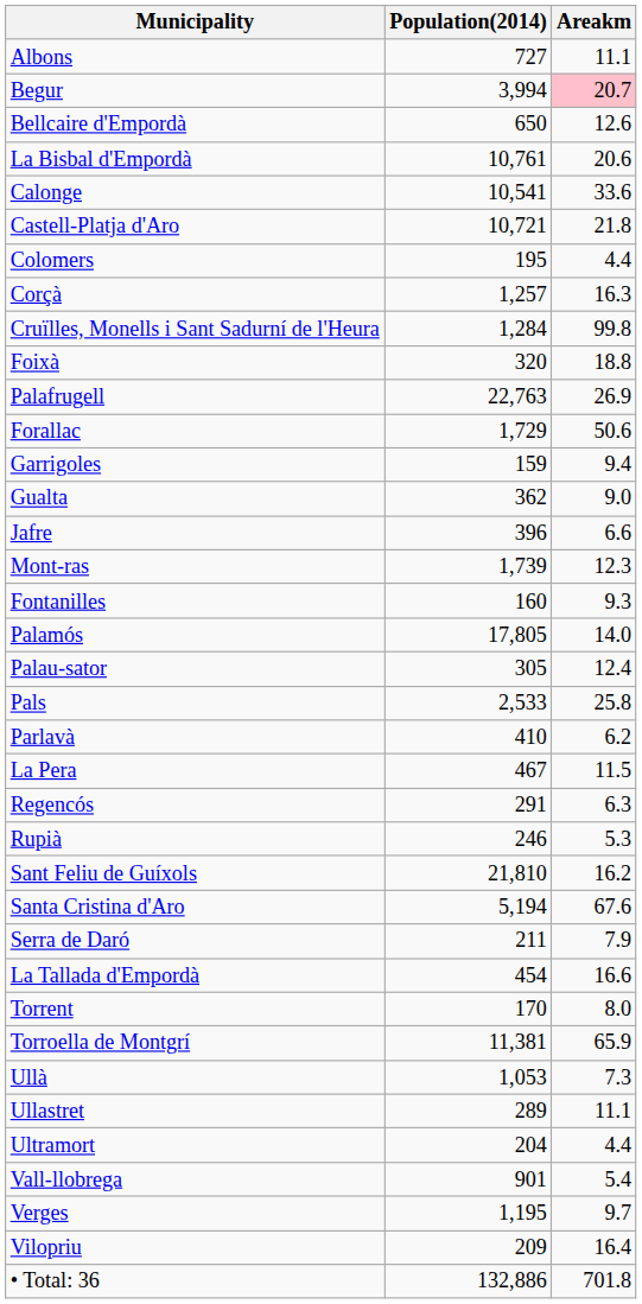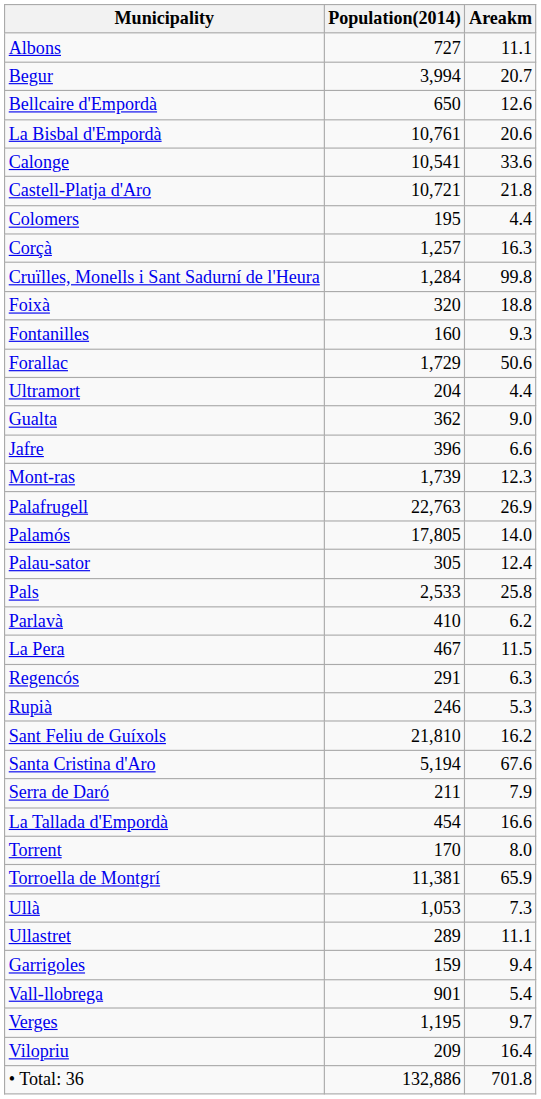 <table class="wikitable sortable">
 <tr>
 <th>Municipality</th>
 <th>Population(2014)</th>
 <th>Areakm</th>
 </tr>
 <tr>
 <td><a href='#'>Albons</a></td>
 <td align=right>727</td>
 <td align=right>11.1</td>
 </tr>
 <tr>
 <td><a href='#'>Begur</a></td>
 <td align=right>3,994</td>
-<td align=right style="background: pink;">20.7</td>
+<td align=right>20.7</td>
 </tr>
 <tr>
 <td><a href='#'>Bellcaire d'Empordà</a></td>
 <td align=right>650</td>
 <td align=right>12.6</td>
 </tr>
 <tr>
 <td><a href='#'>La Bisbal d'Empordà</a></td>
 <td align=right>10,761</td>
 <td align=right>20.6</td>
 </tr>
 <tr>
 <td><a href='#'>Calonge</a></td>
 <td align=right>10,541</td>
 <td align=right>33.6</td>
 </tr>
 <tr>
 <td><a href='#'>Castell-Platja d'Aro</a></td>
 <td align=right>10,721</td>
 <td align=right>21.8</td>
 </tr>
 <tr>
 <td><a href='#'>Colomers</a></td>
 <td align=right>195</td>
 <td align=right>4.4</td>
 </tr>
 <tr>
 <td><a href='#'>Corçà</a></td>
 <td align=right>1,257</td>
 <td align=right>16.3</td>
 </tr>
 <tr>
 <td><a href='#'>Cruïlles, Monells i Sant Sadurní de l'Heura</a></td>
 <td align=right>1,284</td>
 <td align=right>99.8</td>
 </tr>
 <tr>
 <td><a href='#'>Foixà</a></td>
 <td align=right>320</td>
 <td align=right>18.8</td>
 </tr>
 <tr>
-<td><a href='#'>Palafrugell</a></td>
-<td align=right>22,763</td>
-<td align=right>26.9</td>
+<td><a href='#'>Fontanilles</a></td>
+<td align=right>160</td>
+<td align=right>9.3</td>
 </tr>
 <tr>
 <td><a href='#'>Forallac</a></td>
 <td align=right>1,729</td>
 <td align=right>50.6</td>
 </tr>
 <tr>
-<td><a href='#'>Garrigoles</a></td>
-<td align=right>159</td>
-<td align=right>9.4</td>
+<td><a href='#'>Ultramort</a></td>
+<td align=right>204</td>
+<td align=right>4.4</td>
 </tr>
 <tr>
 <td><a href='#'>Gualta</a></td>
 <td align=right>362</td>
 <td align=right>9.0</td>
 </tr>
 <tr>
 <td><a href='#'>Jafre</a></td>
 <td align=right>396</td>
 <td align=right>6.6</td>
 </tr>
 <tr>
 <td><a href='#'>Mont-ras</a></td>
 <td align=right>1,739</td>
 <td align=right>12.3</td>
 </tr>
 <tr>
-<td><a href='#'>Fontanilles</a></td>
-<td align=right>160</td>
-<td align=right>9.3</td>
+<td><a href='#'>Palafrugell</a></td>
+<td align=right>22,763</td>
+<td align=right>26.9</td>
 </tr>
 <tr>
 <td><a href='#'>Palamós</a></td>
 <td align=right>17,805</td>
 <td align=right>14.0</td>
 </tr>
 <tr>
 <td><a href='#'>Palau-sator</a></td>
 <td align=right>305</td>
 <td align=right>12.4</td>
 </tr>
 <tr>
 <td><a href='#'>Pals</a></td>
 <td align=right>2,533</td>
 <td align=right>25.8</td>
 </tr>
 <tr>
 <td><a href='#'>Parlavà</a></td>
 <td align=right>410</td>
 <td align=right>6.2</td>
 </tr>
 <tr>
 <td><a href='#'>La Pera</a></td>
 <td align=right>467</td>
 <td align=right>11.5</td>
 </tr>
 <tr>
 <td><a href='#'>Regencós</a></td>
 <td align=right>291</td>
 <td align=right>6.3</td>
 </tr>
 <tr>
 <td><a href='#'>Rupià</a></td>
 <td align=right>246</td>
 <td align=right>5.3</td>
 </tr>
 <tr>
 <td><a href='#'>Sant Feliu de Guíxols</a></td>
 <td align=right>21,810</td>
 <td align=right>16.2</td>
 </tr>
 <tr>
 <td><a href='#'>Santa Cristina d'Aro</a></td>
 <td align=right>5,194</td>
 <td align=right>67.6</td>
 </tr>
 <tr>
 <td><a href='#'>Serra de Daró</a></td>
 <td align=right>211</td>
 <td align=right>7.9</td>
 </tr>
 <tr>
 <td><a href='#'>La Tallada d'Empordà</a></td>
 <td align=right>454</td>
 <td align=right>16.6</td>
 </tr>
 <tr>
 <td><a href='#'>Torrent</a></td>
 <td align=right>170</td>
 <td align=right>8.0</td>
 </tr>
 <tr>
 <td><a href='#'>Torroella de Montgrí</a></td>
 <td align=right>11,381</td>
 <td align=right>65.9</td>
 </tr>
 <tr>
 <td><a href='#'>Ullà</a></td>
 <td align=right>1,053</td>
 <td align=right>7.3</td>
 </tr>
 <tr>
 <td><a href='#'>Ullastret</a></td>
 <td align=right>289</td>
 <td align=right>11.1</td>
 </tr>
 <tr>
-<td><a href='#'>Ultramort</a></td>
-<td align=right>204</td>
-<td align=right>4.4</td>
+<td><a href='#'>Garrigoles</a></td>
+<td align=right>159</td>
+<td align=right>9.4</td>
 </tr>
 <tr>
 <td><a href='#'>Vall-llobrega</a></td>
 <td align=right>901</td>
 <td align=right>5.4</td>
 </tr>
 <tr>
 <td><a href='#'>Verges</a></td>
 <td align=right>1,195</td>
 <td align=right>9.7</td>
 </tr>
 <tr>
 <td><a href='#'>Vilopriu</a></td>
 <td align=right>209</td>
 <td align=right>16.4</td>
 </tr>
 <tr>
 <td>• Total: 36</td>
 <td align=right>132,886</td>
 <td align=right>701.8</td>
 </tr>
 </table>
